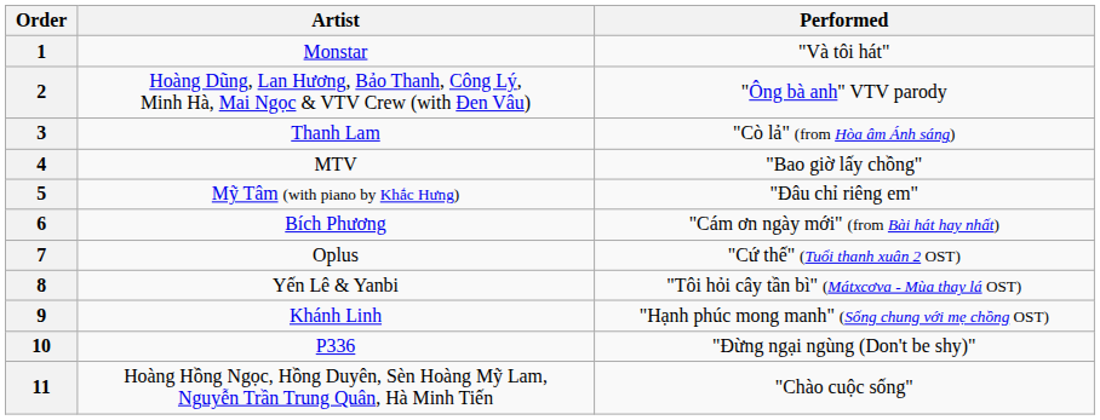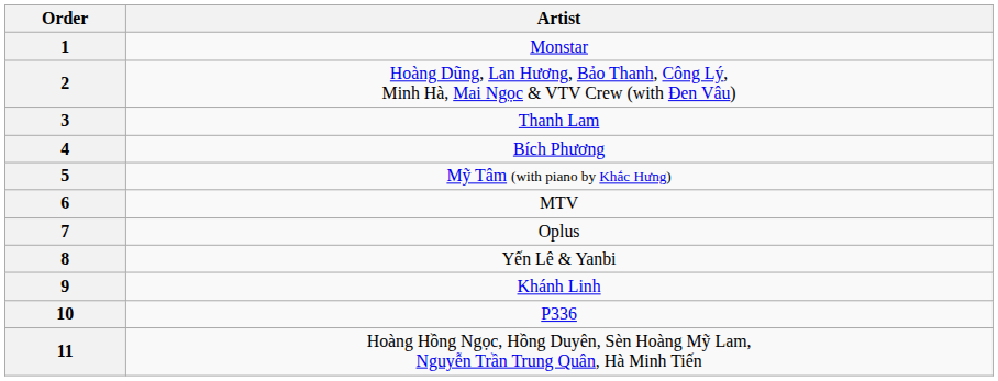 <table class="wikitable" style="text-align:center; width:71.9%;">
 <tr>
 <th>Order</th>
 <th>Artist</th>
-<th>Performed</th>
 </tr>
 <tr>
 <th>1</th>
 <td><a href='#'>Monstar</a></td>
-<td>"Và tôi hát"</td>
 </tr>
 <tr>
 <th>2</th>
 <td><a href='#'>Hoàng Dũng</a>, <a href='#'>Lan Hương</a>, <a href='#'>Bảo Thanh</a>, <a href='#'>Công Lý</a>,<br>Minh Hà, <a href='#'>Mai Ngọc</a> & VTV Crew (with <a href='#'>Đen Vâu</a>)</td>
-<td>"<a href='#'>Ông bà anh</a>" VTV parody</td>
 </tr>
 <tr>
 <th>3</th>
 <td><a href='#'>Thanh Lam</a></td>
-<td>"Cò lả" <small>(from <em><a href='#'>Hòa âm Ánh sáng</a></em>)</small></td>
 </tr>
 <tr>
 <th>4</th>
-<td>MTV</td>
-<td>"Bao giờ lấy chồng"</td>
+<td><a href='#'>Bích Phương</a></td>
 </tr>
 <tr>
 <th>5</th>
 <td><a href='#'>Mỹ Tâm</a> <small>(with piano by <a href='#'>Khắc Hưng</a>)</small></td>
-<td>"Đâu chỉ riêng em"</td>
 </tr>
 <tr>
 <th>6</th>
-<td><a href='#'>Bích Phương</a></td>
-<td>"Cám ơn ngày mới" <small>(from <em><a href='#'>Bài hát hay nhất</a></em>)</small></td>
+<td>MTV</td>
 </tr>
 <tr>
 <th>7</th>
 <td>Oplus</td>
-<td>"Cứ thế" <small>(<em><a href='#'>Tuổi thanh xuân 2</a></em> OST)</small></td>
 </tr>
 <tr>
 <th>8</th>
 <td>Yến Lê & Yanbi</td>
-<td>"Tôi hỏi cây tần bì" <small>(<em><a href='#'>Mátxcơva - Mùa thay lá</a></em> OST)</small></td>
 </tr>
 <tr>
 <th>9</th>
 <td><a href='#'>Khánh Linh</a></td>
-<td>"Hạnh phúc mong manh" <small>(<em><a href='#'>Sống chung với mẹ chồng</a></em> OST)</small></td>
 </tr>
 <tr>
 <th>10</th>
 <td><a href='#'>P336</a></td>
-<td>"Đừng ngại ngùng (Don't be shy)"</td>
 </tr>
 <tr>
 <th>11</th>
 <td>Hoàng Hồng Ngọc, Hồng Duyên, Sèn Hoàng Mỹ Lam,<br><a href='#'>Nguyễn Trần Trung Quân</a>, Hà Minh Tiến</td>
-<td>"Chào cuộc sống"</td>
 </tr>
 </table>
